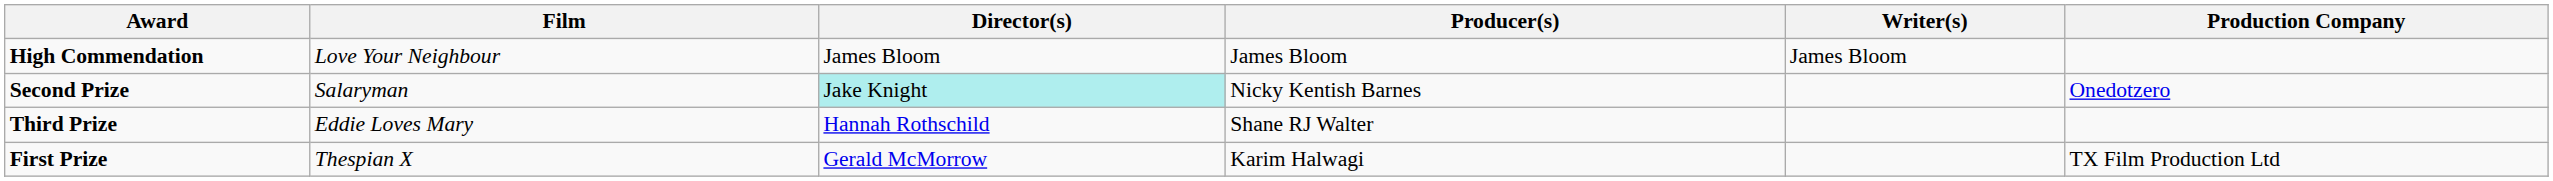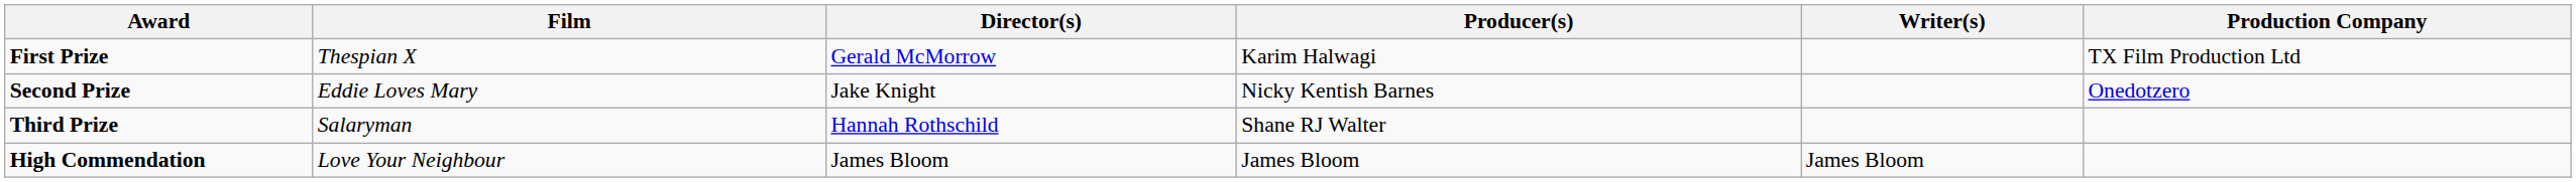 <table class="wikitable" width="95%" align="centre">
 <tr>
 <th width=12%>Award</th>
 <th width=20%>Film</th>
 <th width=16%>Director(s)</th>
 <th width=22%>Producer(s)</th>
 <th width=11%>Writer(s)</th>
 <th width=19%>Production Company</th>
 </tr>
 <tr>
+<td><strong>First Prize</strong></td>
+<td><em>Thespian X</em></td>
+<td><a href='#'>Gerald McMorrow</a></td>
+<td>Karim Halwagi</td>
+<td></td>
+<td>TX Film Production Ltd</td>
+</tr>
+<tr>
+<td><strong>Second Prize</strong></td>
+<td><em>Eddie Loves Mary</em></td>
+<td>Jake Knight</td>
+<td>Nicky Kentish Barnes</td>
+<td></td>
+<td><a href='#'>Onedotzero</a></td>
+</tr>
+<tr>
+<td><strong>Third Prize</strong></td>
+<td><em>Salaryman</em></td>
+<td><a href='#'>Hannah Rothschild</a></td>
+<td>Shane RJ Walter</td>
+<td></td>
+</tr>
+<tr>
 <td><strong>High Commendation</strong></td>
 <td><em>Love Your Neighbour</em></td>
 <td>James Bloom</td>
 <td>James Bloom</td>
 <td>James Bloom</td>
 <td></td>
 </tr>
-<tr>
-<td><strong>Second Prize</strong></td>
-<td><em>Salaryman</em></td>
-<td style="background: paleturquoise;">Jake Knight</td>
-<td>Nicky Kentish Barnes</td>
-<td></td>
-<td><a href='#'>Onedotzero</a></td>
-</tr>
-<tr>
-<td><strong>Third Prize</strong></td>
-<td><em>Eddie Loves Mary</em></td>
-<td><a href='#'>Hannah Rothschild</a></td>
-<td>Shane RJ Walter</td>
-<td></td>
-</tr>
-<tr>
-<td><strong>First Prize</strong></td>
-<td><em>Thespian X</em></td>
-<td><a href='#'>Gerald McMorrow</a></td>
-<td>Karim Halwagi</td>
-<td></td>
-<td>TX Film Production Ltd</td>
-</tr>
 </table>
